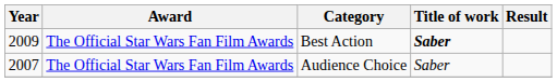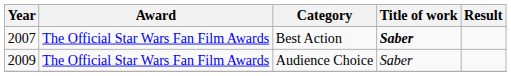 <table class="wikitable sortable">
 <tr>
 <th>Year</th>
 <th>Award</th>
 <th>Category</th>
 <th>Title of work</th>
 <th>Result</th>
 </tr>
 <tr>
-<td>2009</td>
+<td>2007</td>
 <td><a href='#'>The Official Star Wars Fan Film Awards</a></td>
 <td>Best Action</td>
 <td><strong><em>Saber</em></strong></td>
 <td></td>
 </tr>
 <tr>
-<td>2007</td>
+<td>2009</td>
 <td><a href='#'>The Official Star Wars Fan Film Awards</a></td>
 <td>Audience Choice</td>
 <td><em>Saber</em></td>
 <td></td>
 </tr>
 <tr>
 </tr>
 </table>
